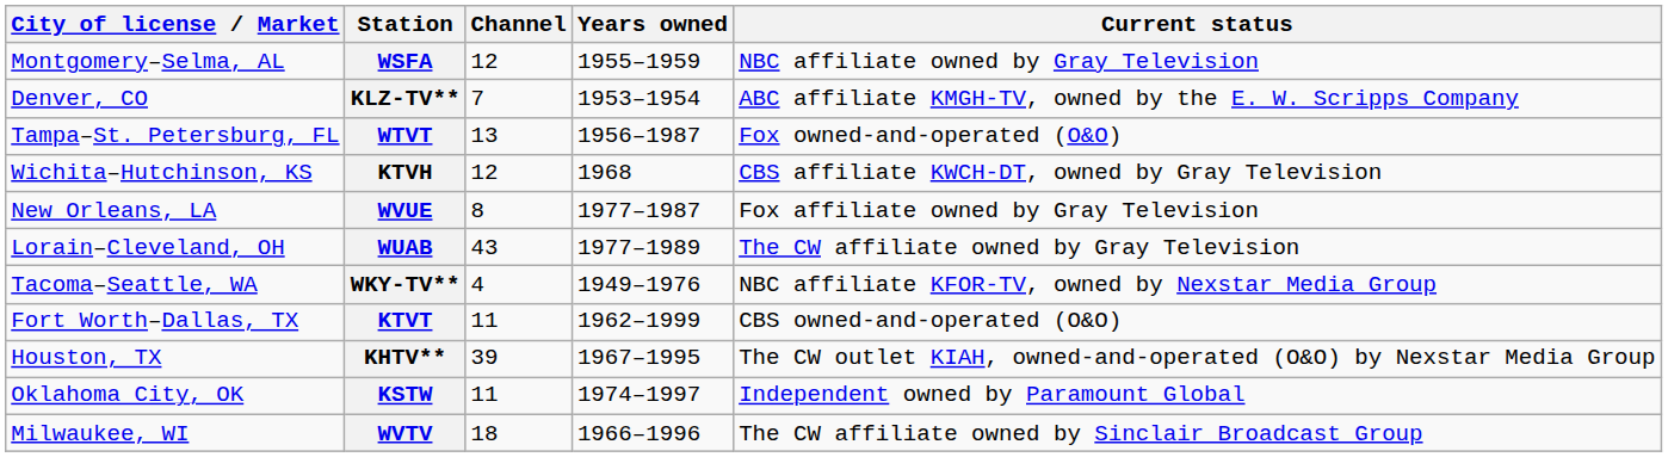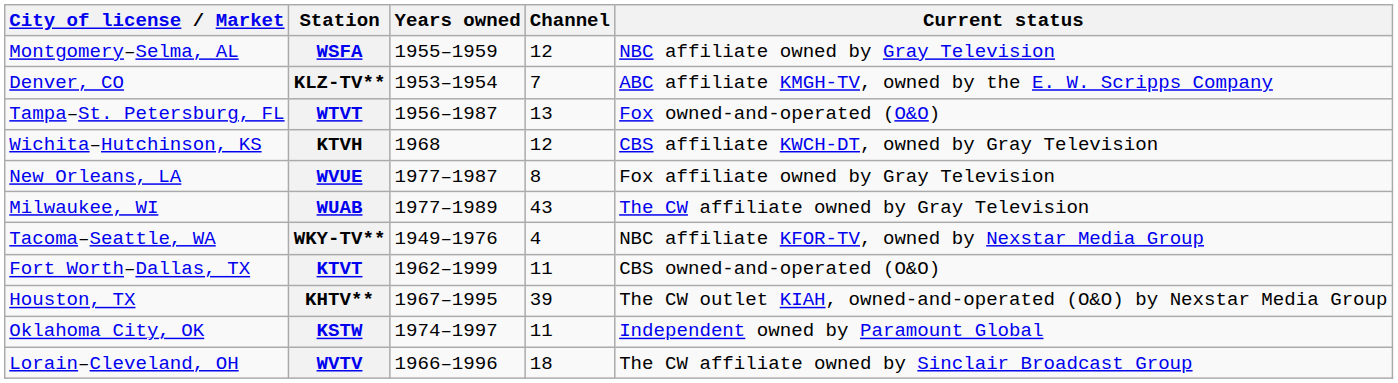 <table class="wikitable">
 <tr>
 <th scope="col"><a href='#'>City of license</a> / <a href='#'>Market</a></th>
 <th scope="col">Station</th>
+<th scope="col">Years owned</th>
 <th scope="col">Channel</th>
-<th scope="col">Years owned</th>
 <th scope="col">Current status</th>
 </tr>
 <tr>
 <td><a href='#'>Montgomery</a>–<a href='#'>Selma, AL</a></td>
 <th scope="row"><a href='#'>WSFA</a></th>
+<td>1955–1959</td>
 <td>12</td>
-<td>1955–1959</td>
 <td><a href='#'>NBC</a> affiliate owned by <a href='#'>Gray Television</a></td>
 </tr>
 <tr>
 <td><a href='#'>Denver, CO</a></td>
 <th scope="row">KLZ-TV**</th>
+<td>1953–1954</td>
 <td>7</td>
-<td>1953–1954</td>
 <td><a href='#'>ABC</a> affiliate <a href='#'>KMGH-TV</a>, owned by the <a href='#'>E. W. Scripps Company</a></td>
 </tr>
 <tr>
 <td><a href='#'>Tampa</a>–<a href='#'>St. Petersburg, FL</a></td>
 <th scope="row"><a href='#'>WTVT</a></th>
+<td>1956–1987</td>
 <td>13</td>
-<td>1956–1987</td>
 <td><a href='#'>Fox</a> owned-and-operated (<a href='#'>O&O</a>)</td>
 </tr>
 <tr>
 <td><a href='#'>Wichita</a>–<a href='#'>Hutchinson, KS</a></td>
 <th scope="row">KTVH</th>
+<td>1968</td>
 <td>12</td>
-<td>1968</td>
 <td><a href='#'>CBS</a> affiliate <a href='#'>KWCH-DT</a>, owned by Gray Television</td>
 </tr>
 <tr>
 <td><a href='#'>New Orleans, LA</a></td>
 <th scope="row"><a href='#'>WVUE</a></th>
+<td>1977–1987</td>
 <td>8</td>
-<td>1977–1987</td>
 <td>Fox affiliate owned by Gray Television</td>
 </tr>
 <tr>
-<td><a href='#'>Lorain</a>–<a href='#'>Cleveland, OH</a></td>
+<td><a href='#'>Milwaukee, WI</a></td>
 <th scope="row"><a href='#'>WUAB</a></th>
+<td>1977–1989</td>
 <td>43</td>
-<td>1977–1989</td>
 <td><a href='#'>The CW</a> affiliate owned by Gray Television</td>
 </tr>
 <tr>
 <td><a href='#'>Tacoma</a>–<a href='#'>Seattle, WA</a></td>
 <th scope="row">WKY-TV**</th>
+<td>1949–1976</td>
 <td>4</td>
-<td>1949–1976</td>
 <td>NBC affiliate <a href='#'>KFOR-TV</a>, owned by <a href='#'>Nexstar Media Group</a></td>
 </tr>
 <tr>
 <td><a href='#'>Fort Worth</a>–<a href='#'>Dallas, TX</a></td>
 <th scope="row"><a href='#'>KTVT</a></th>
+<td>1962–1999</td>
 <td>11</td>
-<td>1962–1999</td>
 <td>CBS owned-and-operated (O&O)</td>
 </tr>
 <tr>
 <td><a href='#'>Houston, TX</a></td>
 <th scope="row">KHTV**</th>
+<td>1967–1995</td>
 <td>39</td>
-<td>1967–1995</td>
 <td>The CW outlet <a href='#'>KIAH</a>, owned-and-operated (O&O) by Nexstar Media Group</td>
 </tr>
 <tr>
 <td><a href='#'>Oklahoma City, OK</a></td>
 <th scope="row"><a href='#'>KSTW</a></th>
+<td>1974–1997</td>
 <td>11</td>
-<td>1974–1997</td>
 <td><a href='#'>Independent</a> owned by <a href='#'>Paramount Global</a></td>
 </tr>
 <tr>
-<td><a href='#'>Milwaukee, WI</a></td>
+<td><a href='#'>Lorain</a>–<a href='#'>Cleveland, OH</a></td>
 <th scope="row"><a href='#'>WVTV</a></th>
+<td>1966–1996</td>
 <td>18</td>
-<td>1966–1996</td>
 <td>The CW affiliate owned by <a href='#'>Sinclair Broadcast Group</a></td>
 </tr>
 </table>
